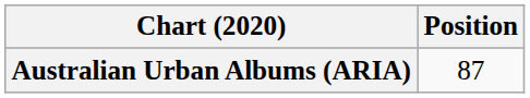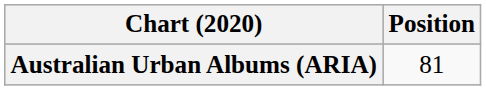 <table class="wikitable plainrowheaders" style="text-align:center">
 <tr>
 <th scope="col">Chart (2020)</th>
 <th scope="col">Position</th>
 </tr>
 <tr>
 <th scope="row">Australian Urban Albums (ARIA)</th>
-<td>87</td>
+<td>81</td>
 </tr>
 </table>
